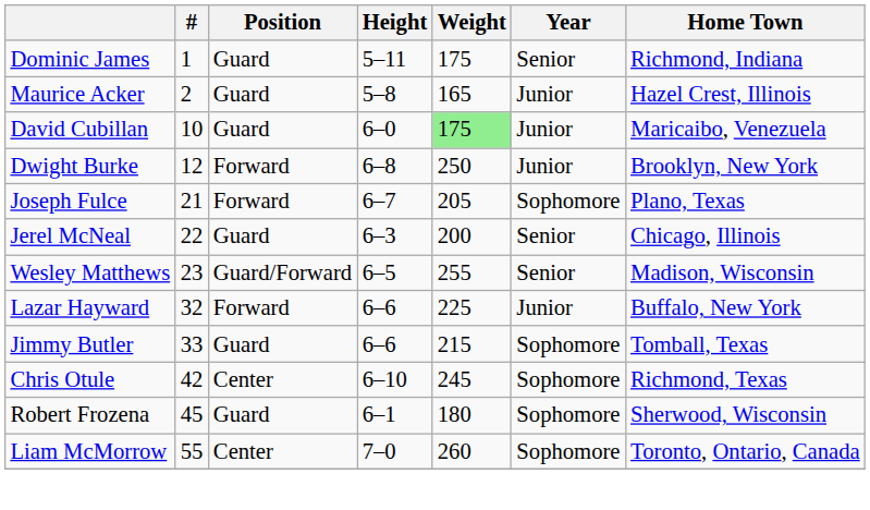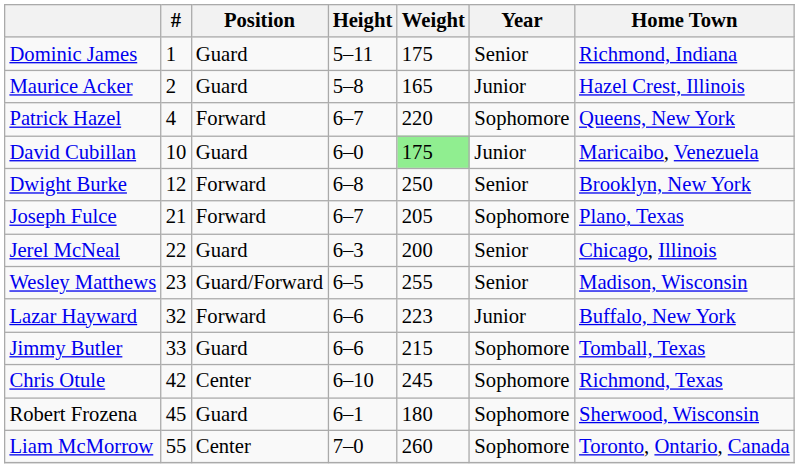 <table class="wikitable" style="text-align: left;">
 <tr>
 <th></th>
 <th>#</th>
 <th>Position</th>
 <th>Height</th>
 <th>Weight</th>
 <th>Year</th>
 <th>Home Town</th>
 </tr>
 <tr>
 <td><a href='#'>Dominic James</a></td>
 <td>1</td>
 <td>Guard</td>
 <td>5–11</td>
 <td>175</td>
 <td>Senior</td>
 <td><a href='#'>Richmond, Indiana</a></td>
 </tr>
 <tr>
 <td><a href='#'>Maurice Acker</a></td>
 <td>2</td>
 <td>Guard</td>
 <td>5–8</td>
 <td>165</td>
 <td>Junior</td>
 <td><a href='#'>Hazel Crest, Illinois</a></td>
 </tr>
 <tr>
+<td><a href='#'>Patrick Hazel</a></td>
+<td>4</td>
+<td>Forward</td>
+<td>6–7</td>
+<td>220</td>
+<td>Sophomore</td>
+<td><a href='#'>Queens, New York</a></td>
+</tr>
+<tr>
 <td><a href='#'>David Cubillan</a></td>
 <td>10</td>
 <td>Guard</td>
 <td>6–0</td>
 <td style="background: lightgreen;">175</td>
 <td>Junior</td>
 <td><a href='#'>Maricaibo</a>, <a href='#'>Venezuela</a></td>
 </tr>
 <tr>
 <td><a href='#'>Dwight Burke</a></td>
 <td>12</td>
 <td>Forward</td>
 <td>6–8</td>
 <td>250</td>
-<td>Junior</td>
+<td>Senior</td>
 <td><a href='#'>Brooklyn, New York</a></td>
 </tr>
 <tr>
 <td><a href='#'>Joseph Fulce</a></td>
 <td>21</td>
 <td>Forward</td>
 <td>6–7</td>
 <td>205</td>
 <td>Sophomore</td>
 <td><a href='#'>Plano, Texas</a></td>
 </tr>
 <tr>
 <td><a href='#'>Jerel McNeal</a></td>
 <td>22</td>
 <td>Guard</td>
 <td>6–3</td>
 <td>200</td>
 <td>Senior</td>
 <td><a href='#'>Chicago</a>, <a href='#'>Illinois</a></td>
 </tr>
 <tr>
 <td><a href='#'>Wesley Matthews</a></td>
 <td>23</td>
 <td>Guard/Forward</td>
 <td>6–5</td>
 <td>255</td>
 <td>Senior</td>
 <td><a href='#'>Madison, Wisconsin</a></td>
 </tr>
 <tr>
 <td><a href='#'>Lazar Hayward</a></td>
 <td>32</td>
 <td>Forward</td>
 <td>6–6</td>
-<td>225</td>
+<td>223</td>
 <td>Junior</td>
 <td><a href='#'>Buffalo, New York</a></td>
 </tr>
 <tr>
 <td><a href='#'>Jimmy Butler</a></td>
 <td>33</td>
 <td>Guard</td>
 <td>6–6</td>
 <td>215</td>
 <td>Sophomore</td>
 <td><a href='#'>Tomball, Texas</a></td>
 </tr>
 <tr>
 <td><a href='#'>Chris Otule</a></td>
 <td>42</td>
 <td>Center</td>
 <td>6–10</td>
 <td>245</td>
 <td>Sophomore</td>
 <td><a href='#'>Richmond, Texas</a></td>
 </tr>
 <tr>
 <td>Robert Frozena</td>
 <td>45</td>
 <td>Guard</td>
 <td>6–1</td>
 <td>180</td>
 <td>Sophomore</td>
 <td><a href='#'>Sherwood, Wisconsin</a></td>
 </tr>
 <tr>
 <td><a href='#'>Liam McMorrow</a></td>
 <td>55</td>
 <td>Center</td>
 <td>7–0</td>
 <td>260</td>
 <td>Sophomore</td>
 <td><a href='#'>Toronto</a>, <a href='#'>Ontario</a>, <a href='#'>Canada</a></td>
 </tr>
 <tr>
 </tr>
 </table>
